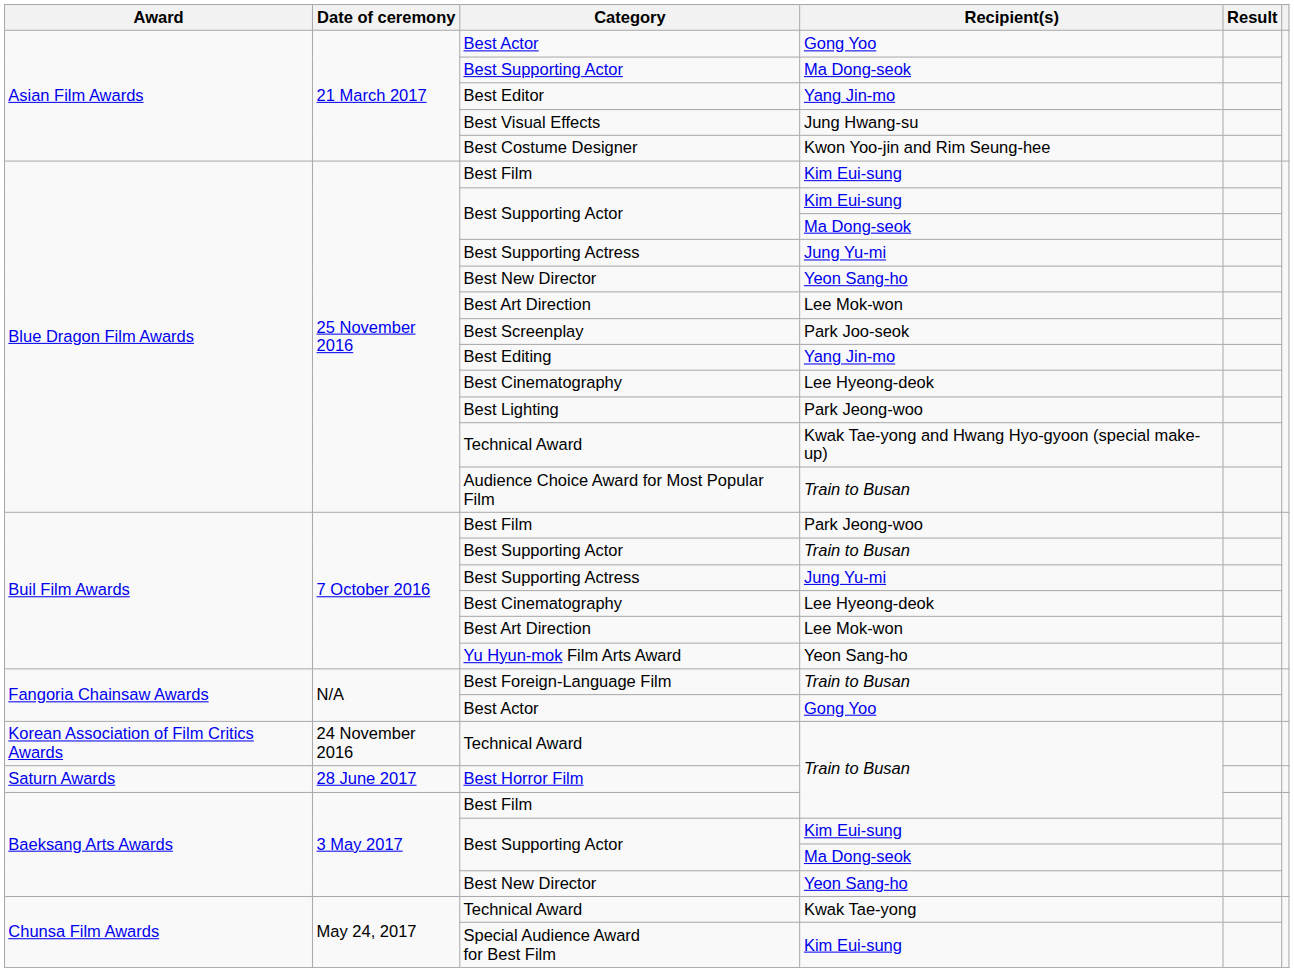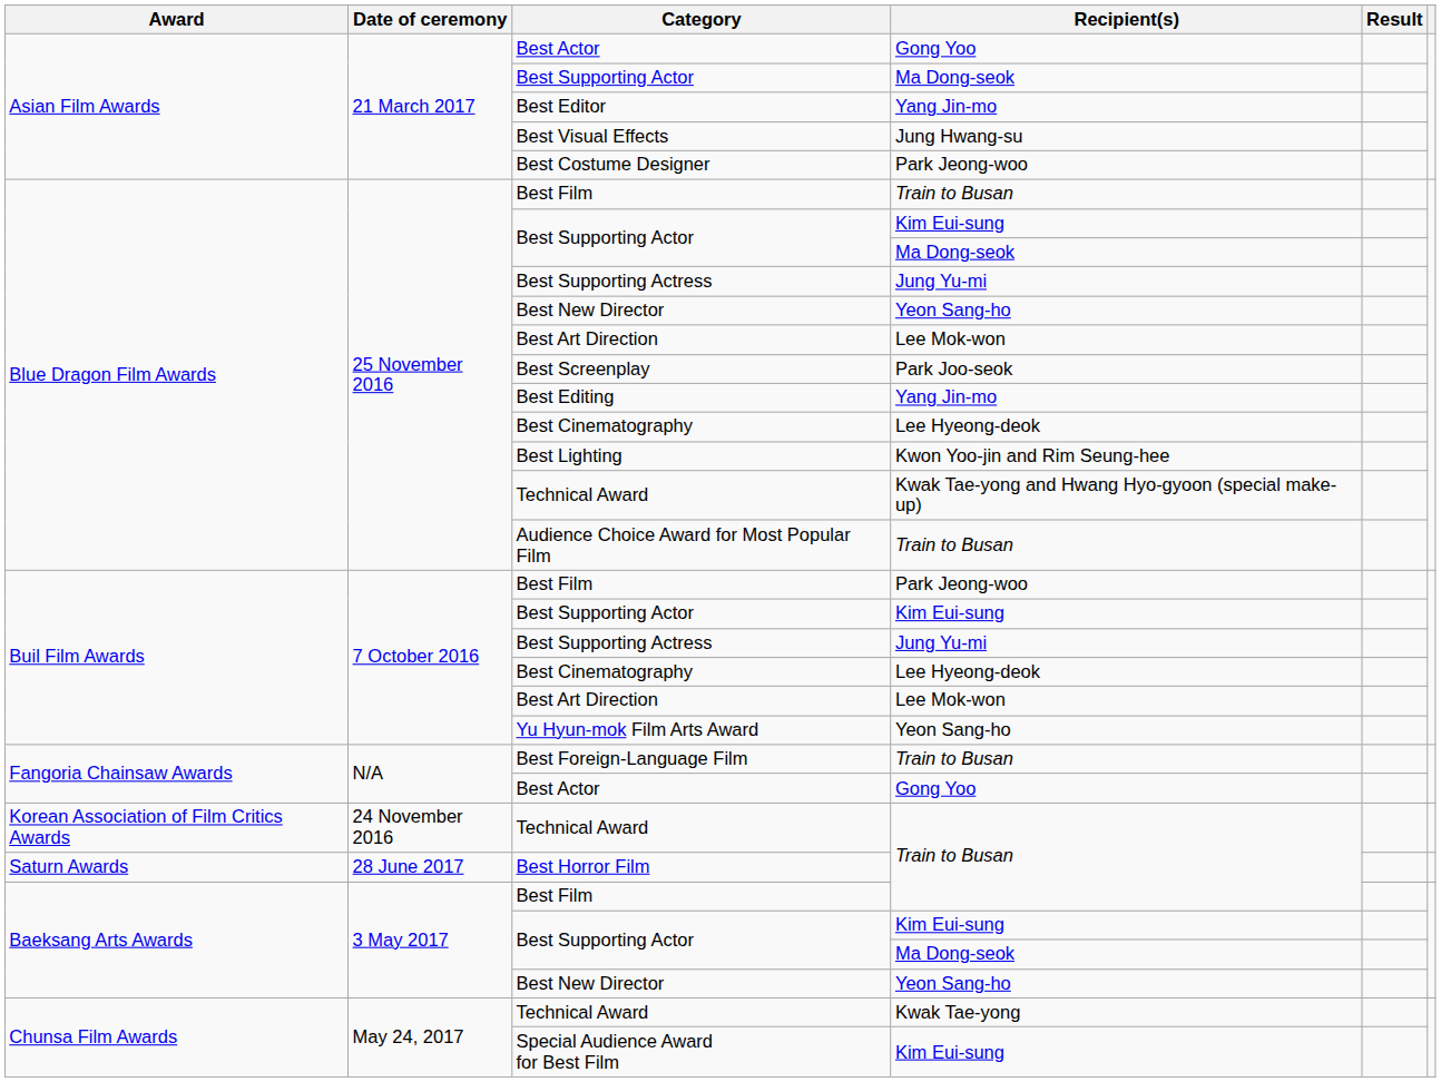 <table class="wikitable sortable">
 <tr>
 <th>Award</th>
 <th>Date of ceremony</th>
 <th>Category</th>
 <th>Recipient(s)</th>
 <th>Result</th>
 <th class="unsortable"></th>
 </tr>
 <tr>
 <td rowspan="5"><a href='#'>Asian Film Awards</a></td>
 <td rowspan="5"><a href='#'>21 March 2017</a></td>
 <td><a href='#'>Best Actor</a></td>
 <td><a href='#'>Gong Yoo</a></td>
 <td></td>
 <td rowspan="5" style="text-align:center;"><br></td>
 </tr>
 <tr>
 <td><a href='#'>Best Supporting Actor</a></td>
 <td><a href='#'>Ma Dong-seok</a></td>
 <td></td>
 </tr>
 <tr>
 <td>Best Editor</td>
 <td><a href='#'>Yang Jin-mo</a></td>
 <td></td>
 </tr>
 <tr>
 <td>Best Visual Effects</td>
 <td>Jung Hwang-su</td>
 <td></td>
 </tr>
 <tr>
 <td>Best Costume Designer</td>
-<td>Kwon Yoo-jin and Rim Seung-hee</td>
+<td>Park Jeong-woo</td>
 <td></td>
 </tr>
 <tr>
 <td rowspan="12"><a href='#'>Blue Dragon Film Awards</a></td>
 <td rowspan="12"><a href='#'>25 November 2016</a></td>
 <td>Best Film</td>
-<td><a href='#'>Kim Eui-sung</a></td>
+<td><em>Train to Busan</em></td>
 <td></td>
 <td rowspan="12" style="text-align:center;"><br><br></td>
 </tr>
 <tr>
 <td rowspan="2">Best Supporting Actor</td>
 <td><a href='#'>Kim Eui-sung</a></td>
 <td></td>
 </tr>
 <tr>
 <td><a href='#'>Ma Dong-seok</a></td>
 <td></td>
 </tr>
 <tr>
 <td>Best Supporting Actress</td>
 <td><a href='#'>Jung Yu-mi</a></td>
 <td></td>
 </tr>
 <tr>
 <td>Best New Director</td>
 <td><a href='#'>Yeon Sang-ho</a></td>
 <td></td>
 </tr>
 <tr>
 <td>Best Art Direction</td>
 <td>Lee Mok-won</td>
 <td></td>
 </tr>
 <tr>
 <td>Best Screenplay</td>
 <td>Park Joo-seok</td>
 <td></td>
 </tr>
 <tr>
 <td>Best Editing</td>
 <td><a href='#'>Yang Jin-mo</a></td>
 <td></td>
 </tr>
 <tr>
 <td>Best Cinematography</td>
 <td>Lee Hyeong-deok</td>
 <td></td>
 </tr>
 <tr>
 <td>Best Lighting</td>
-<td>Park Jeong-woo</td>
+<td>Kwon Yoo-jin and Rim Seung-hee</td>
 <td></td>
 </tr>
 <tr>
 <td>Technical Award</td>
 <td>Kwak Tae-yong and Hwang Hyo-gyoon (special make-up)</td>
 <td></td>
 </tr>
 <tr>
 <td>Audience Choice Award for Most Popular Film</td>
 <td><em>Train to Busan</em></td>
 <td></td>
 </tr>
 <tr>
 <td rowspan="6"><a href='#'>Buil Film Awards</a></td>
 <td rowspan="6"><a href='#'>7 October 2016</a></td>
 <td>Best Film</td>
 <td>Park Jeong-woo</td>
 <td></td>
 <td rowspan="6" style="text-align:center;"><br></td>
 </tr>
 <tr>
 <td>Best Supporting Actor</td>
-<td><em>Train to Busan</em></td>
+<td><a href='#'>Kim Eui-sung</a></td>
 <td></td>
 </tr>
 <tr>
 <td>Best Supporting Actress</td>
 <td><a href='#'>Jung Yu-mi</a></td>
 <td></td>
 </tr>
 <tr>
 <td>Best Cinematography</td>
 <td>Lee Hyeong-deok</td>
 <td></td>
 </tr>
 <tr>
 <td>Best Art Direction</td>
 <td>Lee Mok-won</td>
 <td></td>
 </tr>
 <tr>
 <td><a href='#'>Yu Hyun-mok</a> Film Arts Award</td>
 <td>Yeon Sang-ho</td>
 <td></td>
 </tr>
 <tr>
 <td rowspan="2"><a href='#'>Fangoria Chainsaw Awards</a></td>
 <td rowspan="2">N/A</td>
 <td>Best Foreign-Language Film</td>
 <td><em>Train to Busan</em></td>
 <td></td>
 <td rowspan="2" style="text-align:center;"></td>
 </tr>
 <tr>
 <td>Best Actor</td>
 <td><a href='#'>Gong Yoo</a></td>
 <td></td>
 </tr>
 <tr>
 <td><a href='#'>Korean Association of Film Critics Awards</a></td>
 <td>24 November 2016</td>
 <td>Technical Award</td>
 <td rowspan=3><em>Train to Busan</em></td>
 <td></td>
 <td style="text-align:center;"></td>
 </tr>
 <tr>
 <td><a href='#'>Saturn Awards</a></td>
 <td><a href='#'>28 June 2017</a></td>
 <td><a href='#'>Best Horror Film</a></td>
 <td></td>
 <td style="text-align:center;"></td>
 </tr>
 <tr>
 <td rowspan=4><a href='#'>Baeksang Arts Awards</a></td>
 <td rowspan=4><a href='#'>3 May 2017</a></td>
 <td>Best Film</td>
 <td></td>
 <td rowspan=4></td>
 </tr>
 <tr>
 <td rowspan=2>Best Supporting Actor</td>
 <td><a href='#'>Kim Eui-sung</a></td>
 <td></td>
 </tr>
 <tr>
 <td><a href='#'>Ma Dong-seok</a></td>
 <td></td>
 </tr>
 <tr>
 <td>Best New Director</td>
 <td><a href='#'>Yeon Sang-ho</a></td>
 <td></td>
 </tr>
 <tr>
 <td rowspan=2><a href='#'>Chunsa Film Awards</a></td>
 <td rowspan=2>May 24, 2017</td>
 <td>Technical Award</td>
 <td>Kwak Tae-yong</td>
 <td></td>
 <td rowspan=2></td>
 </tr>
 <tr>
 <td>Special Audience Award<br>for Best Film</td>
 <td><a href='#'>Kim Eui-sung</a></td>
 <td></td>
 </tr>
 </table>
